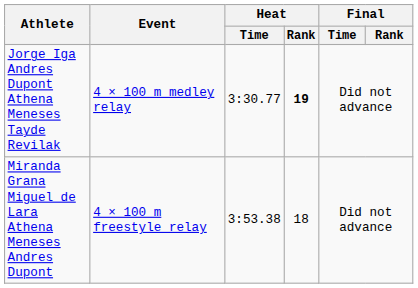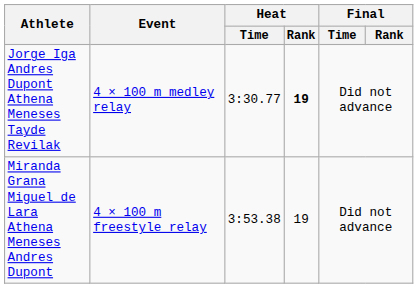 <table class="wikitable" style="text-align:center; font-size:90%; width:30%;">
 <tr>
 <th rowspan="2">Athlete</th>
 <th rowspan="2">Event</th>
 <th colspan="2">Heat</th>
 <th colspan="2">Final</th>
 </tr>
 <tr style="font-size:95%">
 <th>Time</th>
 <th>Rank</th>
 <th>Time</th>
 <th>Rank</th>
 </tr>
 <tr>
 <td align=left><a href='#'>Jorge Iga</a> <br><a href='#'>Andres Dupont</a> <br><a href='#'>Athena Meneses</a> <br><a href='#'>Tayde Revilak</a></td>
 <td align=left><a href='#'>4 × 100 m medley relay</a></td>
 <td>3:30.77</td>
 <td><strong>19</strong></td>
 <td colspan=2>Did not advance</td>
 </tr>
 <tr>
 <td align=left><a href='#'>Miranda Grana</a> <br><a href='#'>Miguel de Lara</a> <br><a href='#'>Athena Meneses</a> <br><a href='#'>Andres Dupont</a></td>
 <td align=left><a href='#'>4 × 100 m freestyle relay</a></td>
 <td>3:53.38</td>
-<td>18</td>
+<td>19</td>
 <td colspan="2">Did not advance</td>
 </tr>
 </table>
